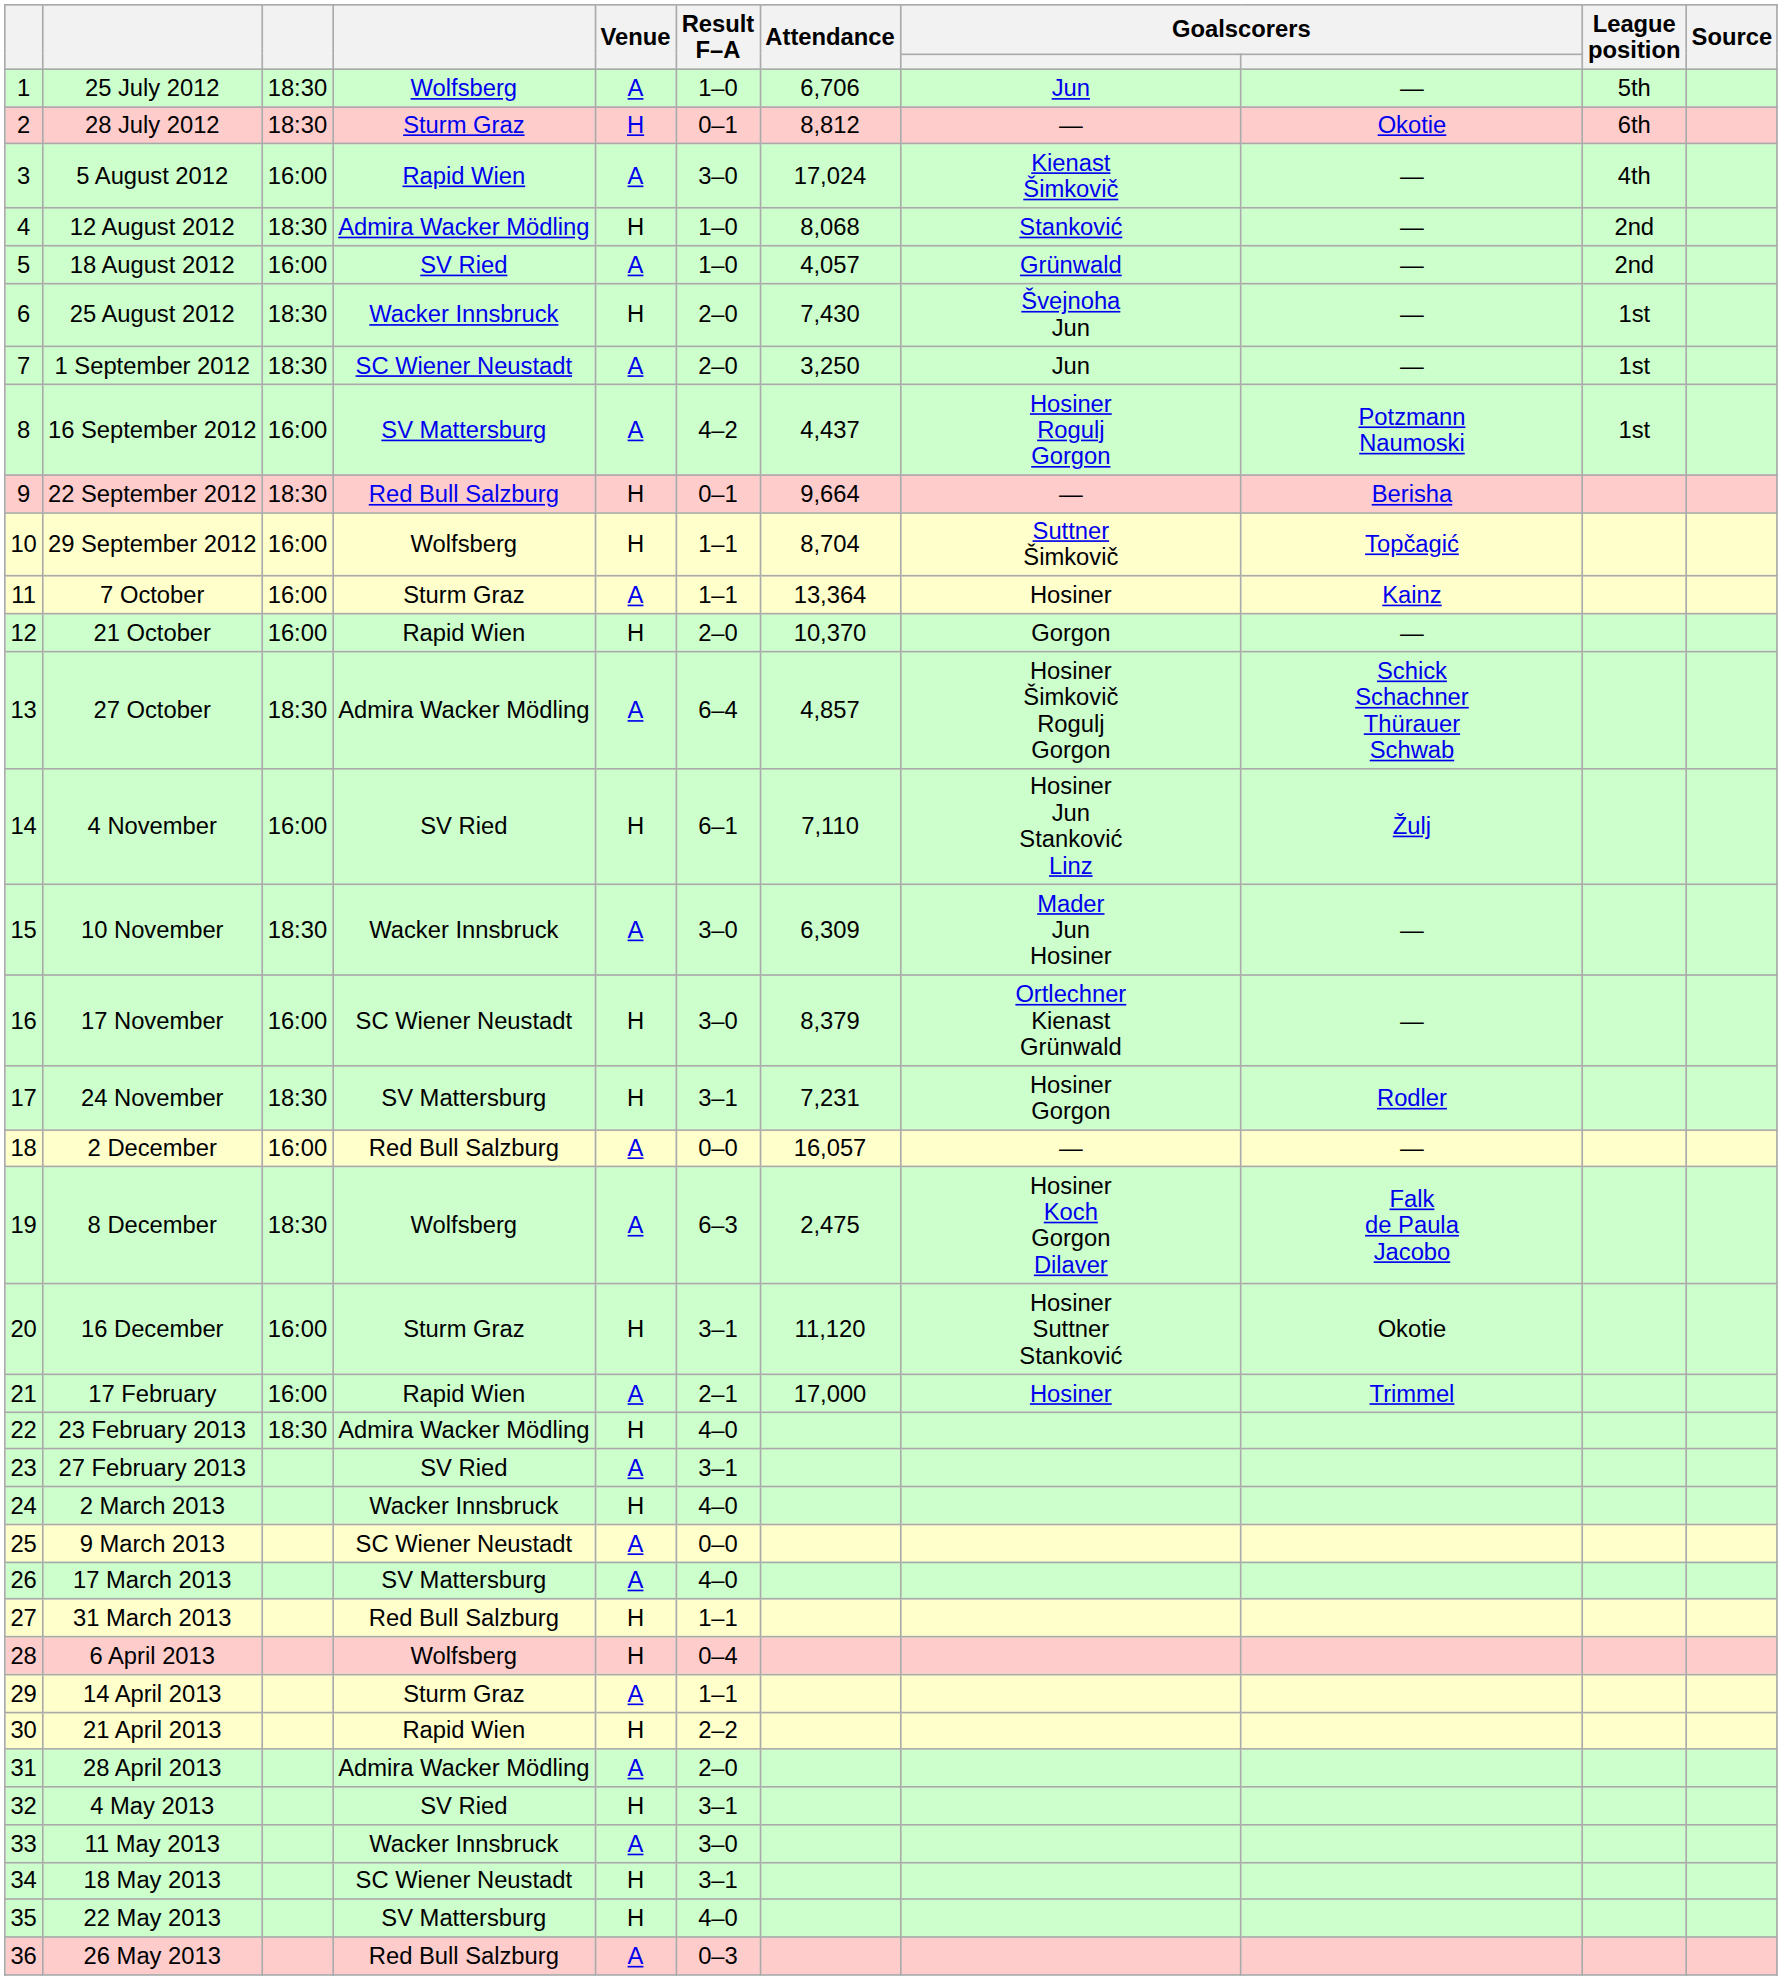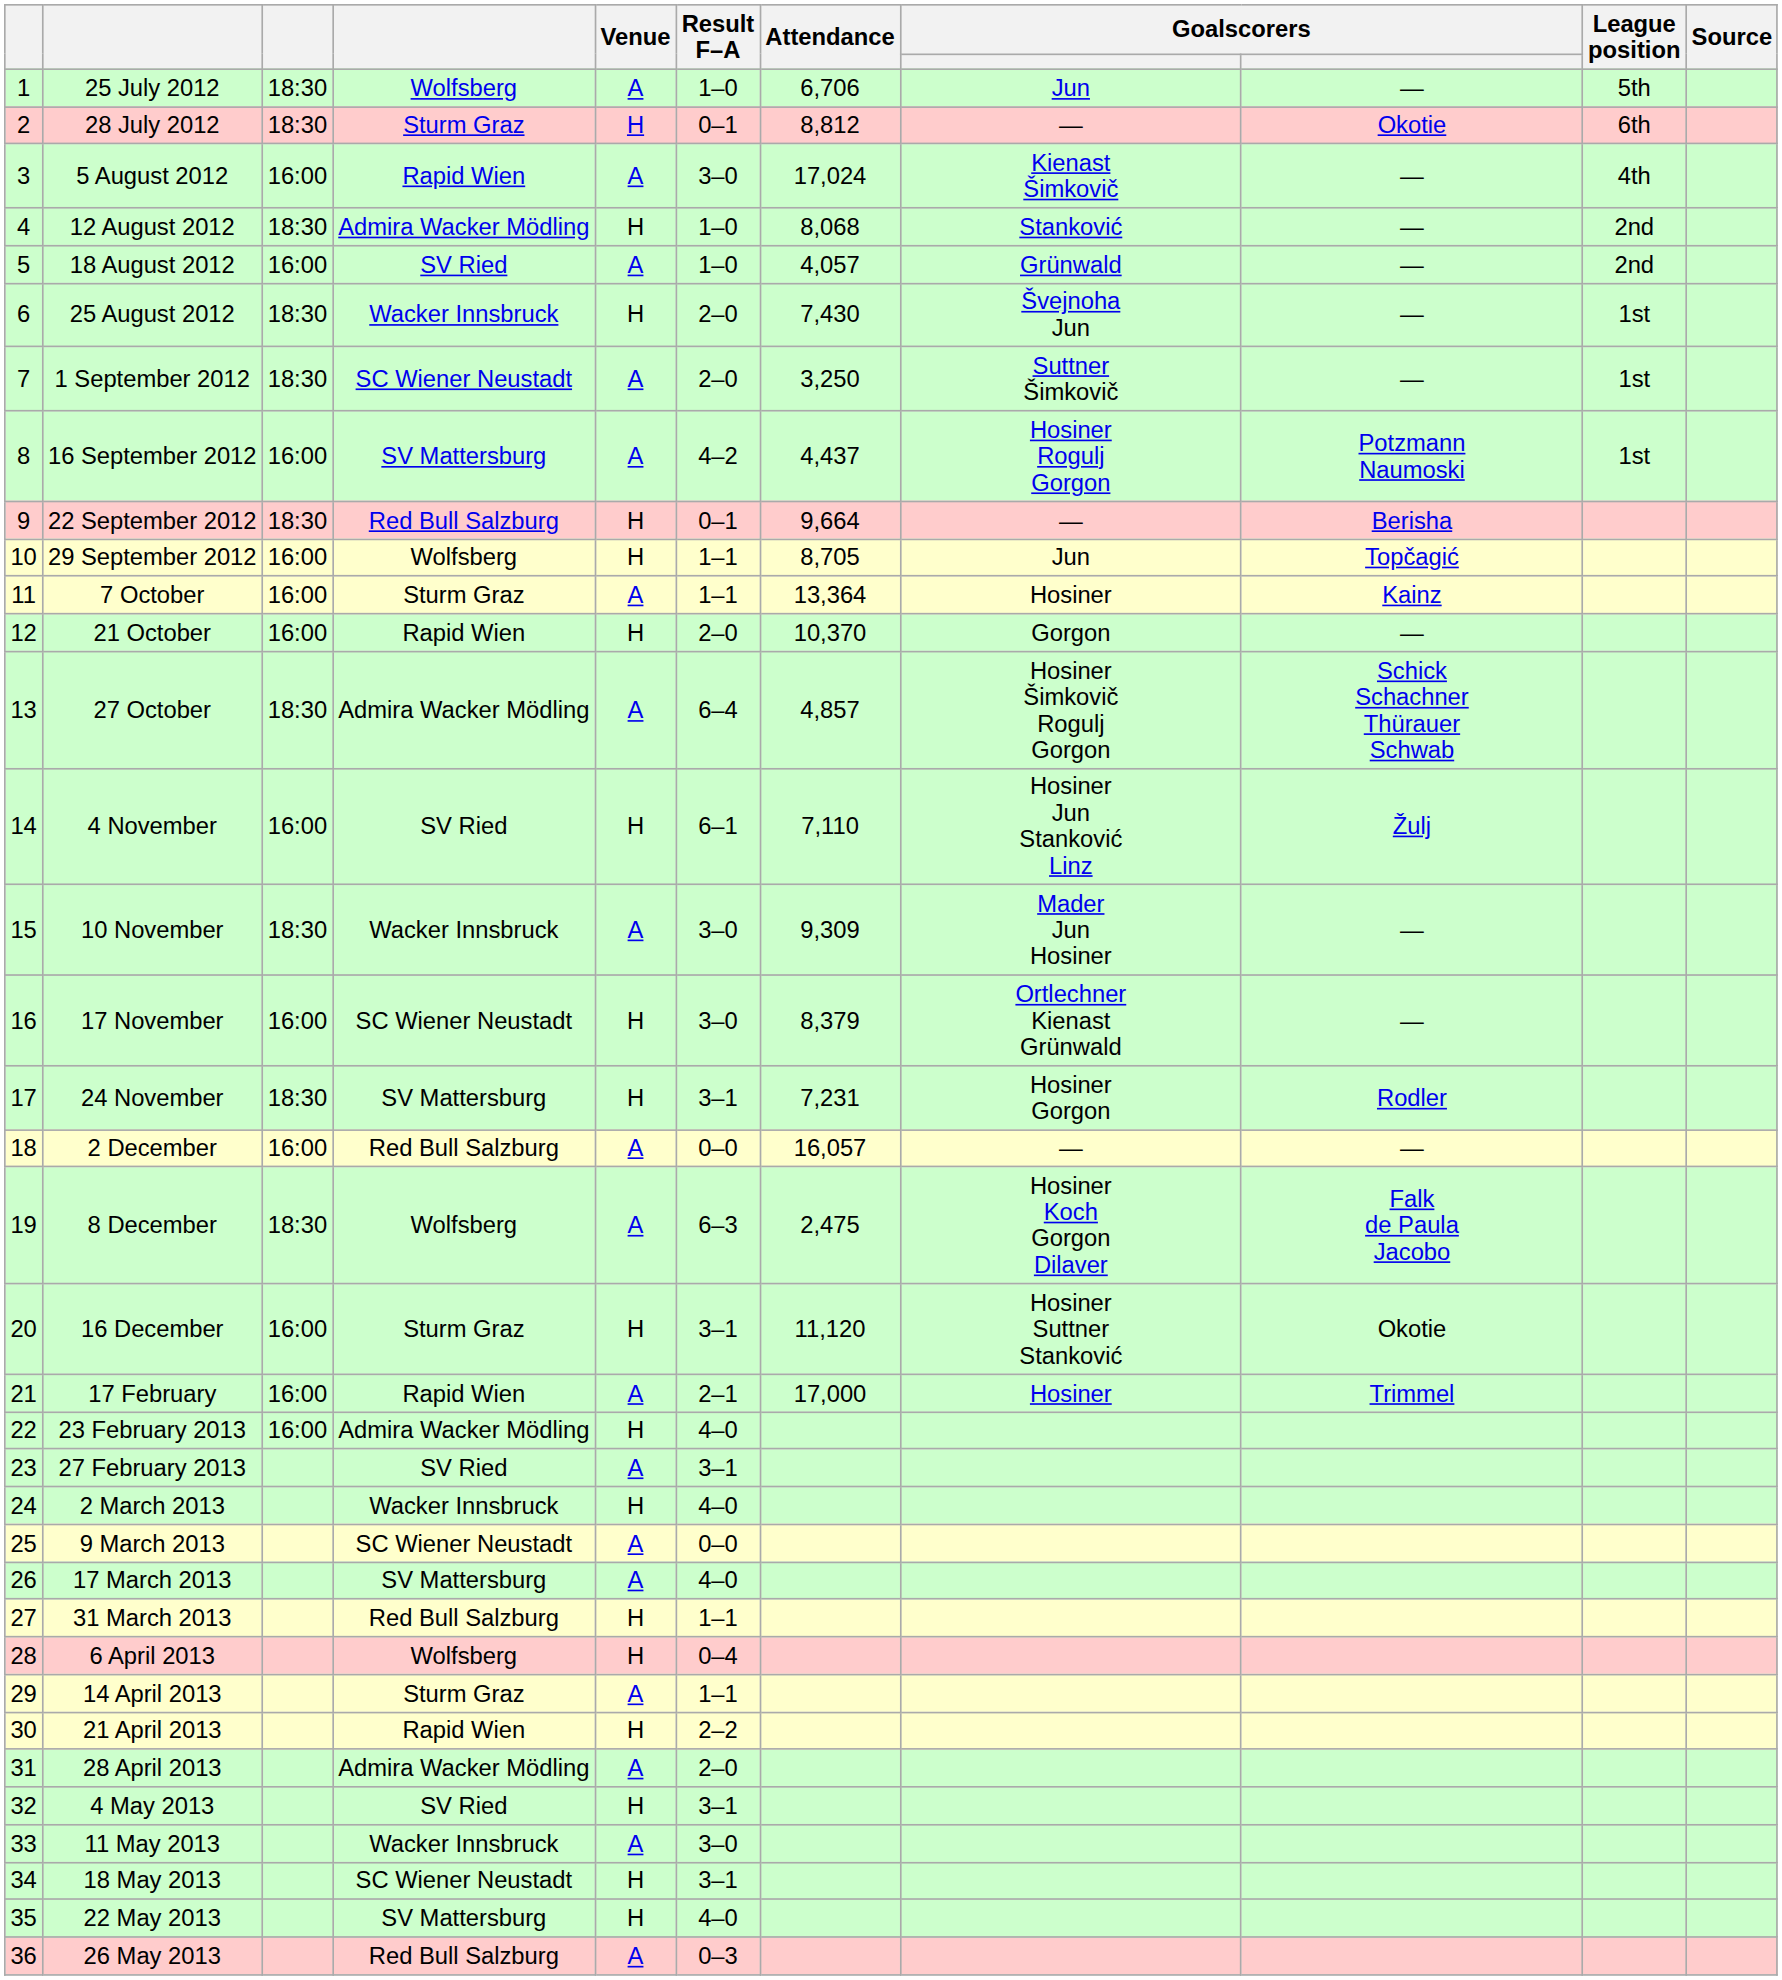 <table class="wikitable" style="text-align:center; font-size:90%">
 <tr>
 <th rowspan=2></th>
 <th rowspan=2></th>
 <th rowspan=2></th>
 <th rowspan="2"></th>
 <th rowspan="2">Venue</th>
 <th rowspan=2>Result<br>F–A</th>
 <th rowspan=2>Attendance</th>
 <th colspan=2>Goalscorers</th>
 <th rowspan=2>League<br>position</th>
 <th rowspan=2>Source</th>
 </tr>
 <tr>
 <th style="width:200px"></th>
 <th style="width:200px"></th>
 </tr>
 <tr bgcolor="#ccffcc">
 <td>1</td>
 <td>25 July 2012</td>
 <td>18:30</td>
 <td><a href='#'>Wolfsberg</a></td>
 <td><a href='#'>A</a></td>
 <td>1–0</td>
 <td>6,706</td>
 <td><a href='#'>Jun</a> </td>
 <td>—</td>
 <td>5th</td>
 <td></td>
 </tr>
 <tr bgcolor="#ffcccc">
 <td>2</td>
 <td>28 July 2012</td>
 <td>18:30</td>
 <td><a href='#'>Sturm Graz</a></td>
 <td><a href='#'>H</a></td>
 <td>0–1</td>
 <td>8,812</td>
 <td>—</td>
 <td><a href='#'>Okotie</a> </td>
 <td>6th</td>
 <td></td>
 </tr>
 <tr bgcolor="#ccffcc">
 <td>3</td>
 <td>5 August 2012</td>
 <td>16:00</td>
 <td><a href='#'>Rapid Wien</a></td>
 <td><a href='#'>A</a></td>
 <td>3–0</td>
 <td>17,024</td>
 <td><a href='#'>Kienast</a>  <br> <a href='#'>Šimkovič</a> </td>
 <td>—</td>
 <td>4th</td>
 <td></td>
 </tr>
 <tr bgcolor="#ccffcc">
 <td>4</td>
 <td>12 August 2012</td>
 <td>18:30</td>
 <td><a href='#'>Admira Wacker Mödling</a></td>
 <td>H</td>
 <td>1–0</td>
 <td>8,068</td>
 <td><a href='#'>Stanković</a> </td>
 <td>—</td>
 <td>2nd</td>
 <td></td>
 </tr>
 <tr bgcolor="#ccffcc">
 <td>5</td>
 <td>18 August 2012</td>
 <td>16:00</td>
 <td><a href='#'>SV Ried</a></td>
 <td><a href='#'>A</a></td>
 <td>1–0</td>
 <td>4,057</td>
 <td><a href='#'>Grünwald</a> </td>
 <td>—</td>
 <td>2nd</td>
 <td></td>
 </tr>
 <tr bgcolor="#ccffcc">
 <td>6</td>
 <td>25 August 2012</td>
 <td>18:30</td>
 <td><a href='#'>Wacker Innsbruck</a></td>
 <td>H</td>
 <td>2–0</td>
 <td>7,430</td>
 <td><a href='#'>Švejnoha</a>  <br> Jun </td>
 <td>—</td>
 <td>1st</td>
 <td></td>
 </tr>
 <tr bgcolor="#ccffcc">
 <td>7</td>
 <td>1 September 2012</td>
 <td>18:30</td>
 <td><a href='#'>SC Wiener Neustadt</a></td>
 <td><a href='#'>A</a></td>
 <td>2–0</td>
 <td>3,250</td>
-<td>Jun </td>
+<td><a href='#'>Suttner</a>  <br> Šimkovič  </td>
 <td>—</td>
 <td>1st</td>
 <td></td>
 </tr>
 <tr bgcolor="#ccffcc">
 <td>8</td>
 <td>16 September 2012</td>
 <td>16:00</td>
 <td><a href='#'>SV Mattersburg</a></td>
 <td><a href='#'>A</a></td>
 <td>4–2</td>
 <td>4,437</td>
 <td><a href='#'>Hosiner</a>  <br> <a href='#'>Rogulj</a>  <br> <a href='#'>Gorgon</a> </td>
 <td><a href='#'>Potzmann</a>  <br> <a href='#'>Naumoski</a> </td>
 <td>1st</td>
 <td></td>
 </tr>
 <tr bgcolor="#ffcccc">
 <td>9</td>
 <td>22 September 2012</td>
 <td>18:30</td>
 <td><a href='#'>Red Bull Salzburg</a></td>
 <td>H</td>
 <td>0–1</td>
 <td>9,664</td>
 <td>—</td>
 <td><a href='#'>Berisha</a>  <br></td>
 <td></td>
 <td></td>
 </tr>
 <tr bgcolor="#ffffcc">
 <td>10</td>
 <td>29 September 2012</td>
 <td>16:00</td>
 <td>Wolfsberg</td>
 <td>H</td>
 <td>1–1</td>
-<td>8,704</td>
-<td><a href='#'>Suttner</a>  <br> Šimkovič  </td>
+<td>8,705</td>
+<td>Jun </td>
 <td><a href='#'>Topčagić</a> </td>
 <td></td>
 <td></td>
 </tr>
 <tr bgcolor="#ffffcc">
 <td>11</td>
 <td>7 October</td>
 <td>16:00</td>
 <td>Sturm Graz</td>
 <td><a href='#'>A</a></td>
 <td>1–1</td>
 <td>13,364</td>
 <td>Hosiner </td>
 <td><a href='#'>Kainz</a> </td>
 <td></td>
 <td></td>
 </tr>
 <tr bgcolor="#ccffcc">
 <td>12</td>
 <td>21 October</td>
 <td>16:00</td>
 <td>Rapid Wien</td>
 <td>H</td>
 <td>2–0</td>
 <td>10,370</td>
 <td>Gorgon </td>
 <td>—</td>
 <td></td>
 <td></td>
 </tr>
 <tr bgcolor="#ccffcc">
 <td>13</td>
 <td>27 October</td>
 <td>18:30</td>
 <td>Admira Wacker Mödling</td>
 <td><a href='#'>A</a></td>
 <td>6–4</td>
 <td>4,857</td>
 <td>Hosiner  <br> Šimkovič  <br> Rogulj  <br> Gorgon </td>
 <td><a href='#'>Schick</a>  <br> <a href='#'>Schachner</a>  <br> <a href='#'>Thürauer</a>  <br> <a href='#'>Schwab</a> </td>
 <td></td>
 <td></td>
 </tr>
 <tr bgcolor="#ccffcc">
 <td>14</td>
 <td>4 November</td>
 <td>16:00</td>
 <td>SV Ried</td>
 <td>H</td>
 <td>6–1</td>
 <td>7,110</td>
 <td>Hosiner  <br> Jun  <br> Stanković  <br> <a href='#'>Linz</a> </td>
 <td><a href='#'>Žulj</a> </td>
 <td></td>
 <td></td>
 </tr>
 <tr bgcolor="#ccffcc">
 <td>15</td>
 <td>10 November</td>
 <td>18:30</td>
 <td>Wacker Innsbruck</td>
 <td><a href='#'>A</a></td>
 <td>3–0</td>
-<td>6,309</td>
+<td>9,309</td>
 <td><a href='#'>Mader</a>  <br> Jun  <br> Hosiner </td>
 <td>—</td>
 <td></td>
 <td></td>
 </tr>
 <tr bgcolor="#ccffcc">
 <td>16</td>
 <td>17 November</td>
 <td>16:00</td>
 <td>SC Wiener Neustadt</td>
 <td>H</td>
 <td>3–0</td>
 <td>8,379</td>
 <td><a href='#'>Ortlechner</a>  <br> Kienast  <br> Grünwald </td>
 <td>—</td>
 <td></td>
 <td></td>
 </tr>
 <tr bgcolor="#ccffcc">
 <td>17</td>
 <td>24 November</td>
 <td>18:30</td>
 <td>SV Mattersburg</td>
 <td>H</td>
 <td>3–1</td>
 <td>7,231</td>
 <td>Hosiner  <br> Gorgon </td>
 <td><a href='#'>Rodler</a> </td>
 <td></td>
 <td></td>
 </tr>
 <tr bgcolor="#ffffcc">
 <td>18</td>
 <td>2 December</td>
 <td>16:00</td>
 <td>Red Bull Salzburg</td>
 <td><a href='#'>A</a></td>
 <td>0–0</td>
 <td>16,057</td>
 <td>—</td>
 <td>—</td>
 <td></td>
 <td></td>
 </tr>
 <tr bgcolor="#ccffcc">
 <td>19</td>
 <td>8 December</td>
 <td>18:30</td>
 <td>Wolfsberg</td>
 <td><a href='#'>A</a></td>
 <td>6–3</td>
 <td>2,475</td>
 <td>Hosiner  <br> <a href='#'>Koch</a>  <br> Gorgon  <br> <a href='#'>Dilaver</a> </td>
 <td><a href='#'>Falk</a>  <br> <a href='#'>de Paula</a>  <br> <a href='#'>Jacobo</a>  <br></td>
 <td></td>
 <td></td>
 </tr>
 <tr bgcolor="#ccffcc">
 <td>20</td>
 <td>16 December</td>
 <td>16:00</td>
 <td>Sturm Graz</td>
 <td>H</td>
 <td>3–1</td>
 <td>11,120</td>
 <td>Hosiner  <br> Suttner  <br> Stanković </td>
 <td>Okotie </td>
 <td></td>
 <td></td>
 </tr>
 <tr bgcolor="#ccffcc">
 <td>21</td>
 <td>17 February</td>
 <td>16:00</td>
 <td>Rapid Wien</td>
 <td><a href='#'>A</a></td>
 <td>2–1</td>
 <td>17,000</td>
 <td><a href='#'>Hosiner</a> </td>
 <td><a href='#'>Trimmel</a> </td>
 <td></td>
 <td></td>
 </tr>
 <tr bgcolor="#ccffcc">
 <td>22</td>
 <td>23 February 2013</td>
-<td>18:30</td>
+<td>16:00</td>
 <td>Admira Wacker Mödling</td>
 <td>H</td>
 <td>4–0</td>
 <td></td>
 <td></td>
 <td></td>
 <td></td>
 <td></td>
 </tr>
 <tr bgcolor="#ccffcc">
 <td>23</td>
 <td>27 February 2013</td>
 <td></td>
 <td>SV Ried</td>
 <td><a href='#'>A</a></td>
 <td>3–1</td>
 <td></td>
 <td></td>
 <td></td>
 <td></td>
 <td></td>
 </tr>
 <tr bgcolor="#ccffcc">
 <td>24</td>
 <td>2 March 2013</td>
 <td></td>
 <td>Wacker Innsbruck</td>
 <td>H</td>
 <td>4–0</td>
 <td></td>
 <td></td>
 <td></td>
 <td></td>
 <td></td>
 </tr>
 <tr bgcolor="#ffffcc">
 <td>25</td>
 <td>9 March 2013</td>
 <td></td>
 <td>SC Wiener Neustadt</td>
 <td><a href='#'>A</a></td>
 <td>0–0</td>
 <td></td>
 <td></td>
 <td></td>
 <td></td>
 <td></td>
 </tr>
 <tr bgcolor="#ccffcc">
 <td>26</td>
 <td>17 March 2013</td>
 <td></td>
 <td>SV Mattersburg</td>
 <td><a href='#'>A</a></td>
 <td>4–0</td>
 <td></td>
 <td></td>
 <td></td>
 <td></td>
 <td></td>
 </tr>
 <tr bgcolor="#ffffcc">
 <td>27</td>
 <td>31 March 2013</td>
 <td></td>
 <td>Red Bull Salzburg</td>
 <td>H</td>
 <td>1–1</td>
 <td></td>
 <td></td>
 <td></td>
 <td></td>
 <td></td>
 </tr>
 <tr bgcolor="#ffcccc">
 <td>28</td>
 <td>6 April 2013</td>
 <td></td>
 <td>Wolfsberg</td>
 <td>H</td>
 <td>0–4</td>
 <td></td>
 <td></td>
 <td></td>
 <td></td>
 <td></td>
 </tr>
 <tr bgcolor="#ffffcc">
 <td>29</td>
 <td>14 April 2013</td>
 <td></td>
 <td>Sturm Graz</td>
 <td><a href='#'>A</a></td>
 <td>1–1</td>
 <td></td>
 <td></td>
 <td></td>
 <td></td>
 <td></td>
 </tr>
 <tr bgcolor="#ffffcc">
 <td>30</td>
 <td>21 April 2013</td>
 <td></td>
 <td>Rapid Wien</td>
 <td>H</td>
 <td>2–2</td>
 <td></td>
 <td></td>
 <td></td>
 <td></td>
 <td></td>
 </tr>
 <tr bgcolor="#ccffcc">
 <td>31</td>
 <td>28 April 2013</td>
 <td></td>
 <td>Admira Wacker Mödling</td>
 <td><a href='#'>A</a></td>
 <td>2–0</td>
 <td></td>
 <td></td>
 <td></td>
 <td></td>
 <td></td>
 </tr>
 <tr bgcolor="#ccffcc">
 <td>32</td>
 <td>4 May 2013</td>
 <td></td>
 <td>SV Ried</td>
 <td>H</td>
 <td>3–1</td>
 <td></td>
 <td></td>
 <td></td>
 <td></td>
 <td></td>
 </tr>
 <tr bgcolor="#ccffcc">
 <td>33</td>
 <td>11 May 2013</td>
 <td></td>
 <td>Wacker Innsbruck</td>
 <td><a href='#'>A</a></td>
 <td>3–0</td>
 <td></td>
 <td></td>
 <td></td>
 <td></td>
 <td></td>
 </tr>
 <tr bgcolor="#ccffcc">
 <td>34</td>
 <td>18 May 2013</td>
 <td></td>
 <td>SC Wiener Neustadt</td>
 <td>H</td>
 <td>3–1</td>
 <td></td>
 <td></td>
 <td></td>
 <td></td>
 <td></td>
 </tr>
 <tr bgcolor="#ccffcc">
 <td>35</td>
 <td>22 May 2013</td>
 <td></td>
 <td>SV Mattersburg</td>
 <td>H</td>
 <td>4–0</td>
 <td></td>
 <td></td>
 <td></td>
 <td></td>
 <td></td>
 </tr>
 <tr bgcolor="#ffcccc">
 <td>36</td>
 <td>26 May 2013</td>
 <td></td>
 <td>Red Bull Salzburg</td>
 <td><a href='#'>A</a></td>
 <td>0–3</td>
 <td></td>
 <td></td>
 <td></td>
 <td></td>
 <td></td>
 </tr>
 </table>
